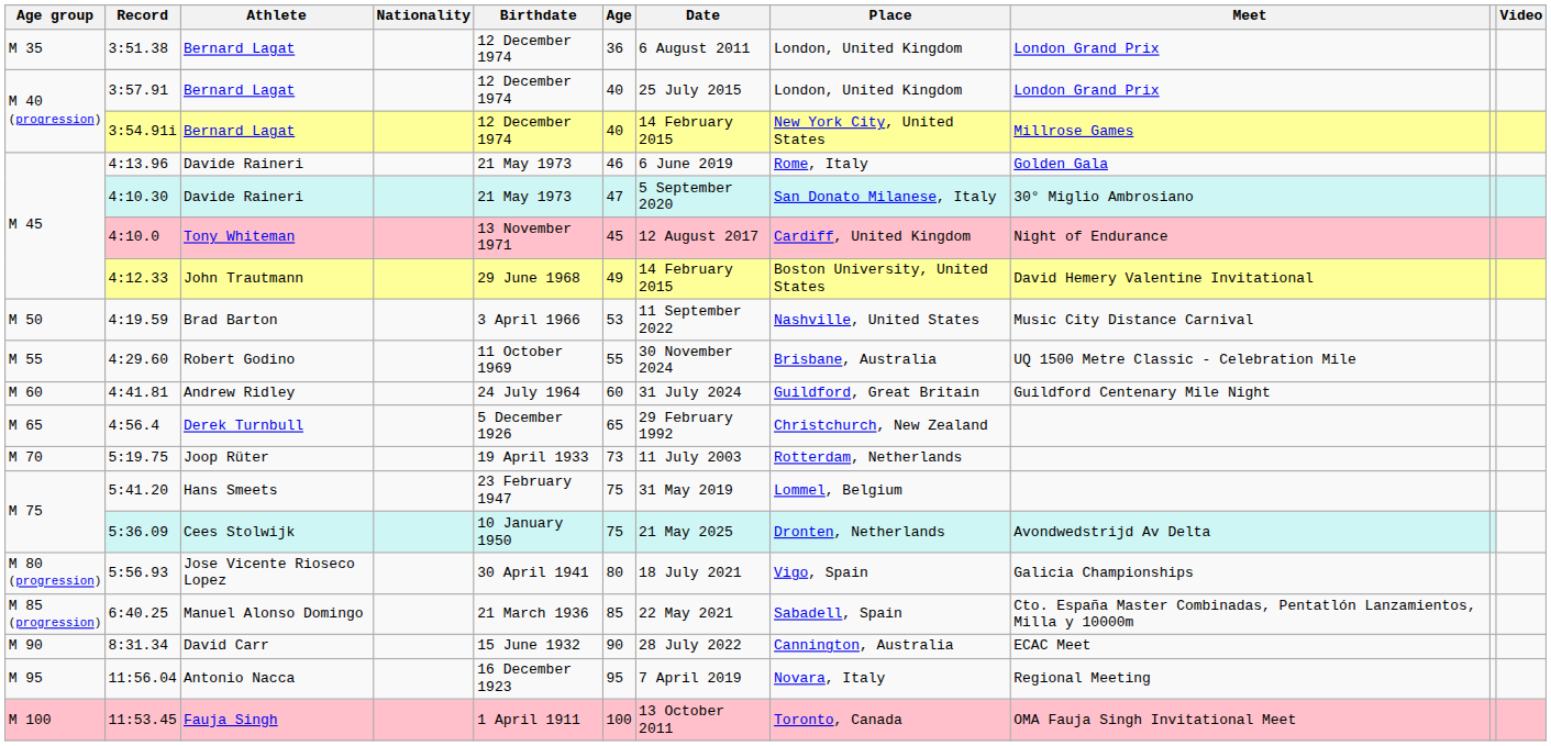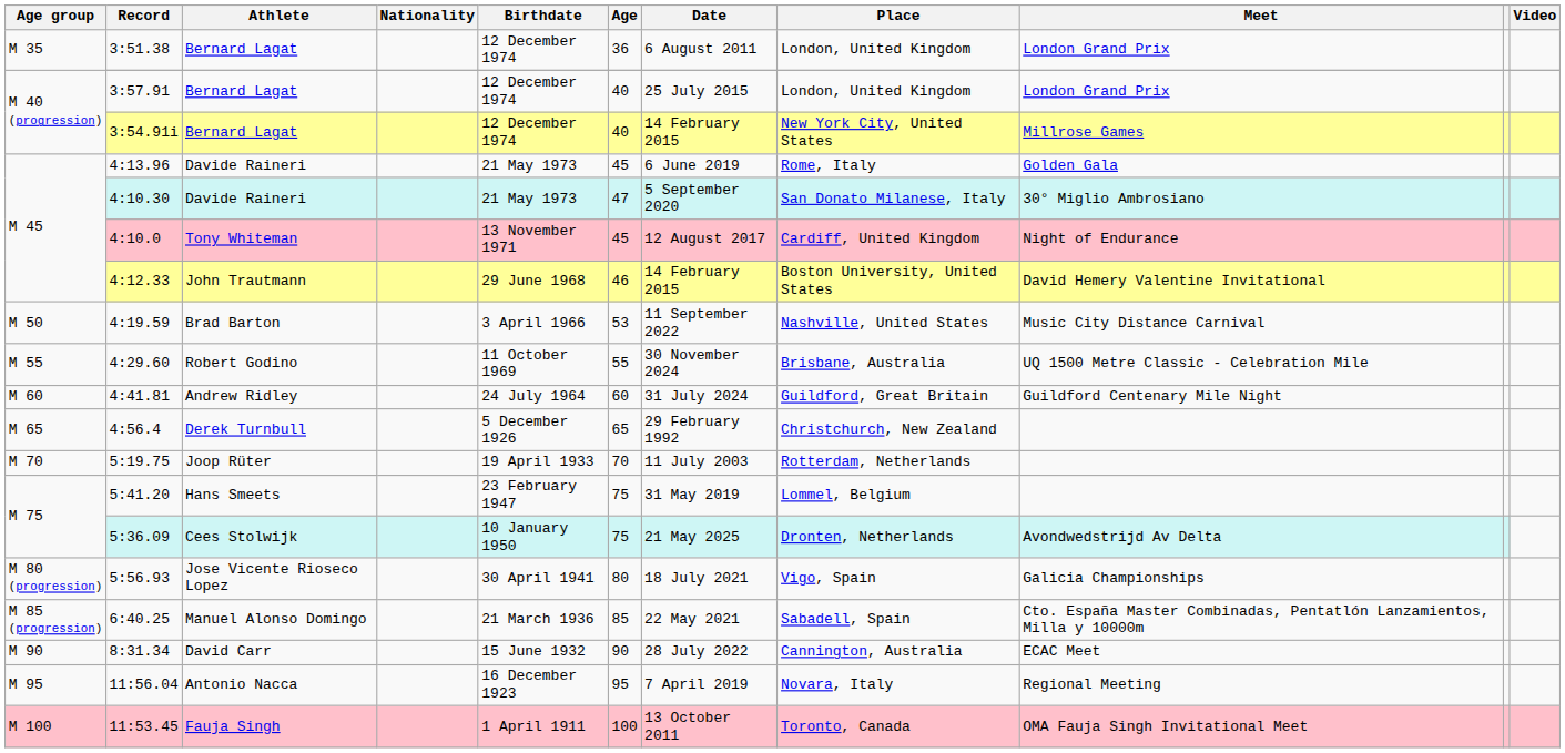 <table class="wikitable" style="font-size:90%; width: 100%;">
 <tr>
 <th>Age group</th>
 <th>Record</th>
 <th>Athlete</th>
 <th>Nationality</th>
 <th>Birthdate</th>
 <th>Age</th>
 <th>Date</th>
 <th>Place</th>
 <th>Meet</th>
 <th></th>
 <th>Video</th>
 </tr>
 <tr>
 <td>M 35</td>
 <td>3:51.38</td>
 <td><a href='#'>Bernard Lagat</a></td>
 <td></td>
 <td>12 December 1974</td>
 <td>36</td>
 <td>6 August 2011</td>
 <td>London, United Kingdom</td>
 <td><a href='#'>London Grand Prix</a></td>
 <td></td>
 <td> </td>
 </tr>
 <tr>
 <td rowspan=3>M 40 <br><small>(<a href='#'>progression</a>)</small></td>
 </tr>
 <tr>
 <td>3:57.91</td>
 <td><a href='#'>Bernard Lagat</a></td>
 <td></td>
 <td>12 December 1974</td>
 <td>40</td>
 <td>25 July 2015</td>
 <td>London, United Kingdom</td>
 <td><a href='#'>London Grand Prix</a></td>
 <td></td>
 <td></td>
 </tr>
 <tr style="background:#ff9;">
 <td>3:54.91i</td>
 <td><a href='#'>Bernard Lagat</a></td>
 <td></td>
 <td>12 December 1974</td>
 <td>40</td>
 <td>14 February 2015</td>
 <td><a href='#'>New York City</a>, United States</td>
 <td><a href='#'>Millrose Games</a></td>
 <td></td>
 <td></td>
 </tr>
 <tr>
 <td rowspan=4>M 45</td>
 <td>4:13.96</td>
 <td>Davide Raineri</td>
 <td></td>
 <td>21 May 1973</td>
-<td>46</td>
+<td>45</td>
 <td>6 June 2019</td>
 <td><a href='#'>Rome</a>, Italy</td>
 <td><a href='#'>Golden Gala</a></td>
 <td></td>
 <td></td>
 </tr>
 <tr style="background:#cef6f5;">
 <td>4:10.30</td>
 <td>Davide Raineri</td>
 <td></td>
 <td>21 May 1973</td>
 <td>47</td>
 <td>5 September 2020</td>
 <td><a href='#'>San Donato Milanese</a>, Italy</td>
 <td>30° Miglio Ambrosiano</td>
 <td></td>
 <td></td>
 </tr>
 <tr style="background:pink">
 <td>4:10.0 </td>
 <td><a href='#'>Tony Whiteman</a></td>
 <td></td>
 <td>13 November 1971</td>
 <td>45</td>
 <td>12 August 2017</td>
 <td><a href='#'>Cardiff</a>, United Kingdom</td>
 <td>Night of Endurance</td>
 <td></td>
 <td></td>
 </tr>
 <tr style="background:#ff9;">
 <td>4:12.33 </td>
 <td>John Trautmann</td>
 <td></td>
 <td>29 June 1968</td>
-<td>49</td>
+<td>46</td>
 <td>14 February 2015</td>
 <td>Boston University, United States</td>
 <td>David Hemery Valentine Invitational</td>
 <td></td>
 <td></td>
 </tr>
 <tr>
 <td>M 50</td>
 <td>4:19.59</td>
 <td>Brad Barton</td>
 <td></td>
 <td>3 April 1966</td>
 <td>53</td>
 <td>11 September 2022</td>
 <td><a href='#'>Nashville</a>, United States</td>
 <td>Music City Distance Carnival</td>
 <td></td>
 <td></td>
 </tr>
 <tr>
 <td>M 55</td>
 <td>4:29.60</td>
 <td>Robert Godino</td>
 <td></td>
 <td>11 October 1969</td>
 <td>55</td>
 <td>30 November 2024</td>
 <td><a href='#'>Brisbane</a>, Australia</td>
 <td>UQ 1500 Metre Classic - Celebration Mile</td>
 <td></td>
 <td></td>
 </tr>
 <tr>
 <td>M 60</td>
 <td>4:41.81</td>
 <td>Andrew Ridley</td>
 <td></td>
 <td>24 July 1964</td>
 <td>60</td>
 <td>31 July 2024</td>
 <td><a href='#'>Guildford</a>, Great Britain</td>
 <td>Guildford Centenary Mile Night</td>
 <td></td>
 <td></td>
 </tr>
 <tr>
 <td>M 65</td>
 <td>4:56.4 </td>
 <td><a href='#'>Derek Turnbull</a></td>
 <td></td>
 <td>5 December 1926</td>
 <td>65</td>
 <td>29 February 1992</td>
 <td><a href='#'>Christchurch</a>, New Zealand</td>
 <td></td>
 <td></td>
 <td></td>
 </tr>
 <tr>
 <td>M 70</td>
 <td>5:19.75</td>
 <td>Joop Rüter</td>
 <td></td>
 <td>19 April 1933</td>
-<td>73</td>
+<td>70</td>
 <td>11 July 2003</td>
 <td><a href='#'>Rotterdam</a>, Netherlands</td>
 <td></td>
 <td></td>
 <td></td>
 </tr>
 <tr>
 <td rowspan=2>M 75</td>
 <td>5:41.20</td>
 <td>Hans Smeets</td>
 <td></td>
 <td>23 February 1947</td>
 <td>75</td>
 <td>31 May 2019</td>
 <td><a href='#'>Lommel</a>, Belgium</td>
 <td></td>
 <td></td>
 <td></td>
 </tr>
 <tr style="background:#cef6f5;">
 <td>5:36.09</td>
 <td>Cees Stolwijk</td>
 <td></td>
 <td>10 January 1950</td>
 <td>75</td>
 <td>21 May 2025</td>
 <td><a href='#'>Dronten</a>, Netherlands</td>
 <td>Avondwedstrijd Av Delta</td>
 <td></td>
 </tr>
 <tr>
 <td>M 80 <br><small>(<a href='#'>progression</a>)</small></td>
 <td>5:56.93</td>
 <td>Jose Vicente Rioseco Lopez</td>
 <td></td>
 <td>30 April 1941</td>
 <td>80</td>
 <td>18 July 2021</td>
 <td><a href='#'>Vigo</a>, Spain</td>
 <td>Galicia Championships</td>
 <td></td>
 <td></td>
 </tr>
 <tr>
 <td>M 85 <br><small>(<a href='#'>progression</a>)</small></td>
 <td>6:40.25</td>
 <td>Manuel Alonso Domingo</td>
 <td></td>
 <td>21 March 1936</td>
 <td>85</td>
 <td>22 May 2021</td>
 <td><a href='#'>Sabadell</a>, Spain</td>
 <td>Cto. España Master Combinadas, Pentatlón Lanzamientos, Milla y 10000m</td>
 <td></td>
 <td></td>
 </tr>
 <tr>
 <td>M 90</td>
 <td>8:31.34</td>
 <td>David Carr</td>
 <td></td>
 <td>15 June 1932</td>
 <td>90</td>
 <td>28 July 2022</td>
 <td><a href='#'>Cannington</a>, Australia</td>
 <td>ECAC Meet</td>
 <td></td>
 <td></td>
 </tr>
 <tr>
 <td>M 95</td>
 <td>11:56.04</td>
 <td>Antonio Nacca</td>
 <td></td>
 <td>16 December 1923</td>
 <td>95</td>
 <td>7 April 2019</td>
 <td><a href='#'>Novara</a>, Italy</td>
 <td>Regional Meeting</td>
 <td></td>
 <td></td>
 </tr>
 <tr style="background:pink">
 <td>M 100</td>
 <td>11:53.45</td>
 <td><a href='#'>Fauja Singh</a></td>
 <td></td>
 <td>1 April 1911</td>
 <td>100</td>
 <td>13 October 2011</td>
 <td><a href='#'>Toronto</a>, Canada</td>
 <td>OMA Fauja Singh Invitational Meet</td>
 <td></td>
 <td></td>
 </tr>
 </table>
